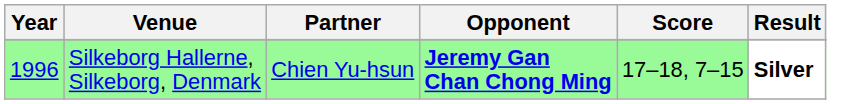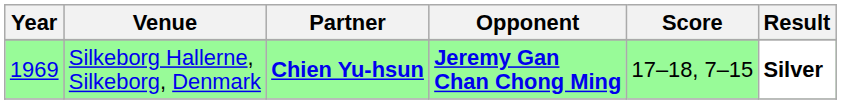 <table class="sortable wikitable" style="font-size: 90%;">
 <tr>
 <th>Year</th>
 <th>Venue</th>
 <th>Partner</th>
 <th>Opponent</th>
 <th>Score</th>
 <th>Result</th>
 </tr>
 <tr>
 </tr>
 <tr style="background:#98FB98">
-<td align="center"><a href='#'>1996</a></td>
+<td align="center"><a href='#'>1969</a></td>
 <td align="left"><a href='#'>Silkeborg Hallerne</a>,<br><a href='#'>Silkeborg</a>, <a href='#'>Denmark</a></td>
-<td align="left"> <a href='#'>Chien Yu-hsun</a></td>
+<td align="left"><strong> <a href='#'>Chien Yu-hsun</a></strong></td>
 <td align="left"><strong> <a href='#'>Jeremy Gan</a> <br>  <a href='#'>Chan Chong Ming</a></strong></td>
 <td align="left">17–18, 7–15</td>
 <td style="text-align:left; background:white"> <strong>Silver</strong></td>
 </tr>
 </table>
